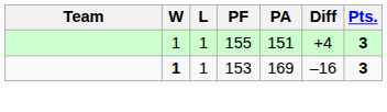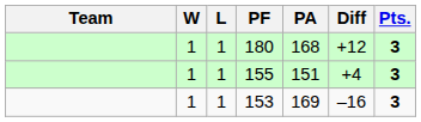 <table class=wikitable>
 <tr align=center>
 <th width=150px>Team</th>
 <th width=20px>W</th>
 <th width=20px>L</th>
 <th width=35px>PF</th>
 <th width=35px>PA</th>
 <th width=35px>Diff</th>
 <th width=30px><a href='#'>Pts.</a></th>
 </tr>
 <tr align=center bgcolor=ccffcc>
 <td align=left></td>
 <td>1</td>
 <td>1</td>
+<td>180</td>
+<td>168</td>
+<td>+12</td>
+<td><strong>3</strong></td>
+</tr>
+<tr align=center bgcolor=ccffcc>
+<td align=left></td>
+<td>1</td>
+<td>1</td>
 <td>155</td>
 <td>151</td>
 <td>+4</td>
 <td><strong>3</strong></td>
 </tr>
 <tr align=center>
 <td align=left></td>
-<td><strong>1</strong></td>
+<td>1</td>
 <td>1</td>
 <td>153</td>
 <td>169</td>
 <td>–16</td>
 <td><strong>3</strong></td>
 </tr>
 </table>
